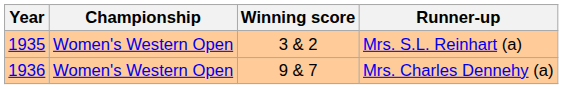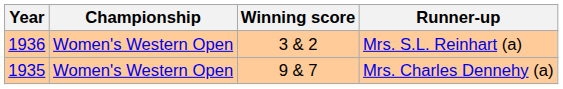 <table class="wikitable">
 <tr>
 <th>Year</th>
 <th>Championship</th>
 <th>Winning score</th>
 <th>Runner-up</th>
 </tr>
 <tr style="background:#FFCC99;">
-<td><a href='#'>1935</a></td>
+<td><a href='#'>1936</a></td>
 <td><a href='#'>Women's Western Open</a></td>
 <td align=center>3 & 2</td>
 <td> <a href='#'>Mrs. S.L. Reinhart</a> (a)</td>
 </tr>
 <tr style="background:#FFCC99;">
-<td><a href='#'>1936</a></td>
+<td><a href='#'>1935</a></td>
 <td><a href='#'>Women's Western Open</a></td>
 <td align=center>9 & 7</td>
 <td> <a href='#'>Mrs. Charles Dennehy</a> (a)</td>
 </tr>
 </table>
